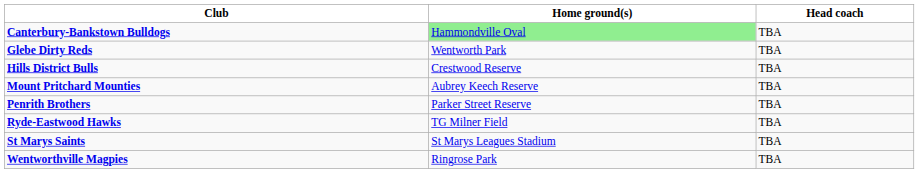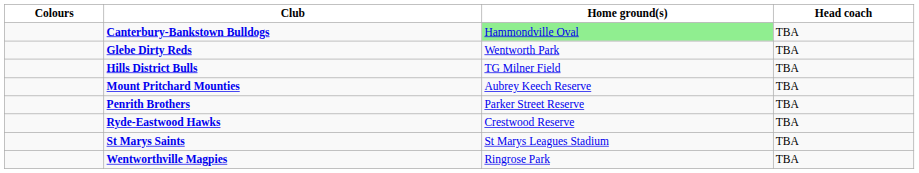 <table class="wikitable" style="width:100%; text-align:left">
 <tr>
+<th style="background:white">Colours</th>
 <th style="background:white">Club</th>
 <th style="background:white">Home ground(s)</th>
 <th style="background:white">Head coach</th>
 </tr>
 <tr>
+<td></td>
 <td><strong><a href='#'>Canterbury-Bankstown Bulldogs</a></strong></td>
 <td style="background: lightgreen;"><a href='#'>Hammondville Oval</a></td>
 <td>TBA</td>
 </tr>
 <tr>
+<td></td>
 <td><strong><a href='#'>Glebe Dirty Reds</a></strong></td>
 <td><a href='#'>Wentworth Park</a></td>
 <td>TBA</td>
 </tr>
 <tr>
+<td></td>
 <td><strong><a href='#'>Hills District Bulls</a></strong></td>
-<td><a href='#'>Crestwood Reserve</a></td>
+<td><a href='#'>TG Milner Field</a></td>
 <td>TBA</td>
 </tr>
 <tr>
+<td></td>
 <td><strong><a href='#'>Mount Pritchard Mounties</a></strong></td>
 <td><a href='#'>Aubrey Keech Reserve</a></td>
 <td>TBA</td>
 </tr>
 <tr>
+<td></td>
 <td><strong><a href='#'>Penrith Brothers</a></strong></td>
 <td><a href='#'>Parker Street Reserve</a></td>
 <td>TBA</td>
 </tr>
 <tr>
+<td></td>
 <td><strong><a href='#'>Ryde-Eastwood Hawks</a></strong></td>
-<td><a href='#'>TG Milner Field</a></td>
+<td><a href='#'>Crestwood Reserve</a></td>
 <td>TBA</td>
 </tr>
 <tr>
+<td></td>
 <td><strong><a href='#'>St Marys Saints</a></strong></td>
 <td><a href='#'>St Marys Leagues Stadium</a></td>
 <td>TBA</td>
 </tr>
 <tr>
+<td></td>
 <td><strong><a href='#'>Wentworthville Magpies</a></strong></td>
 <td><a href='#'>Ringrose Park</a></td>
 <td>TBA</td>
 </tr>
 </table>
